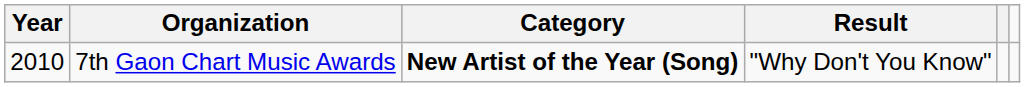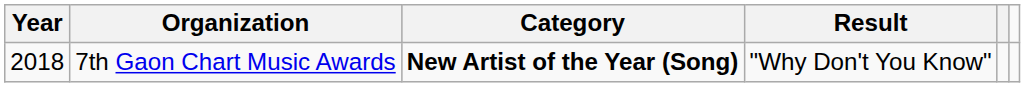 <table class="wikitable sortable">
 <tr>
 <th>Year</th>
 <th>Organization</th>
 <th>Category</th>
 <th>Result</th>
 <th class=unsortable></th>
 </tr>
 <tr>
-<td>2010</td>
+<td>2018</td>
 <td>7th <a href='#'>Gaon Chart Music Awards</a></td>
 <td><strong>New Artist of the Year (Song)</strong></td>
 <td>"Why Don't You Know" </td>
 <td></td>
 <td></td>
 </tr>
 </table>
